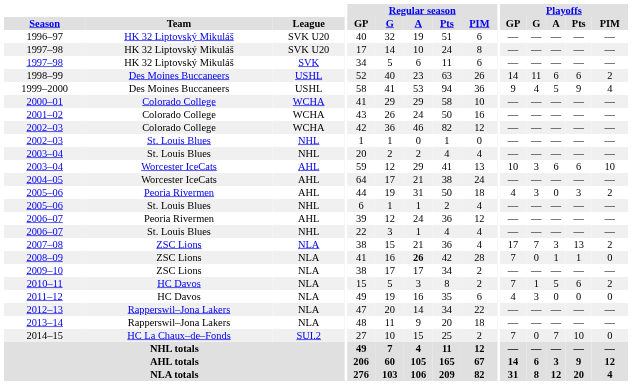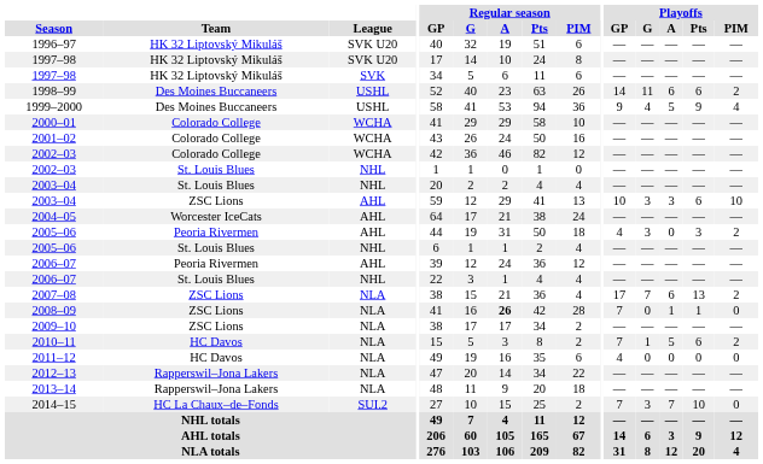 <table border="0" cellpadding="1" cellspacing="0" style="text-align:center; width:60em">
 <tr bgcolor="#e0e0e0">
 <th colspan="3" bgcolor="#ffffff"></th>
 <th rowspan="99" bgcolor="#ffffff"></th>
 <th colspan="5"><a href='#'>Regular season</a></th>
 <th rowspan="99" bgcolor="#ffffff"></th>
 <th colspan="5"><a href='#'>Playoffs</a></th>
 </tr>
 <tr bgcolor="#e0e0e0">
 <th><a href='#'>Season</a></th>
 <th>Team</th>
 <th>League</th>
 <th>GP</th>
 <th><a href='#'>G</a></th>
 <th><a href='#'>A</a></th>
 <th><a href='#'>Pts</a></th>
 <th><a href='#'>PIM</a></th>
 <th>GP</th>
 <th>G</th>
 <th>A</th>
 <th>Pts</th>
 <th>PIM</th>
 </tr>
 <tr>
 <td>1996–97</td>
 <td><a href='#'>HK 32 Liptovský Mikuláš</a></td>
 <td>SVK U20</td>
 <td>40</td>
 <td>32</td>
 <td>19</td>
 <td>51</td>
 <td>6</td>
 <td>—</td>
 <td>—</td>
 <td>—</td>
 <td>—</td>
 <td>—</td>
 </tr>
 <tr bgcolor="#f0f0f0">
 <td>1997–98</td>
 <td>HK 32 Liptovský Mikuláš</td>
 <td>SVK U20</td>
 <td>17</td>
 <td>14</td>
 <td>10</td>
 <td>24</td>
 <td>8</td>
 <td>—</td>
 <td>—</td>
 <td>—</td>
 <td>—</td>
 <td>—</td>
 </tr>
 <tr>
 <td><a href='#'>1997–98</a></td>
 <td>HK 32 Liptovský Mikuláš</td>
 <td><a href='#'>SVK</a></td>
 <td>34</td>
 <td>5</td>
 <td>6</td>
 <td>11</td>
 <td>6</td>
 <td>—</td>
 <td>—</td>
 <td>—</td>
 <td>—</td>
 <td>—</td>
 </tr>
 <tr bgcolor="#f0f0f0">
 <td>1998–99</td>
 <td><a href='#'>Des Moines Buccaneers</a></td>
 <td><a href='#'>USHL</a></td>
 <td>52</td>
 <td>40</td>
 <td>23</td>
 <td>63</td>
 <td>26</td>
 <td>14</td>
 <td>11</td>
 <td>6</td>
 <td>6</td>
 <td>2</td>
 </tr>
 <tr>
 <td>1999–2000</td>
 <td>Des Moines Buccaneers</td>
 <td>USHL</td>
 <td>58</td>
 <td>41</td>
 <td>53</td>
 <td>94</td>
 <td>36</td>
 <td>9</td>
 <td>4</td>
 <td>5</td>
 <td>9</td>
 <td>4</td>
 </tr>
 <tr bgcolor="#f0f0f0">
 <td><a href='#'>2000–01</a></td>
 <td><a href='#'>Colorado College</a></td>
 <td><a href='#'>WCHA</a></td>
 <td>41</td>
 <td>29</td>
 <td>29</td>
 <td>58</td>
 <td>10</td>
 <td>—</td>
 <td>—</td>
 <td>—</td>
 <td>—</td>
 <td>—</td>
 </tr>
 <tr>
 <td><a href='#'>2001–02</a></td>
 <td>Colorado College</td>
 <td>WCHA</td>
 <td>43</td>
 <td>26</td>
 <td>24</td>
 <td>50</td>
 <td>16</td>
 <td>—</td>
 <td>—</td>
 <td>—</td>
 <td>—</td>
 <td>—</td>
 </tr>
 <tr bgcolor="#f0f0f0">
 <td><a href='#'>2002–03</a></td>
 <td>Colorado College</td>
 <td>WCHA</td>
 <td>42</td>
 <td>36</td>
 <td>46</td>
 <td>82</td>
 <td>12</td>
 <td>—</td>
 <td>—</td>
 <td>—</td>
 <td>—</td>
 <td>—</td>
 </tr>
 <tr>
 <td><a href='#'>2002–03</a></td>
 <td><a href='#'>St. Louis Blues</a></td>
 <td><a href='#'>NHL</a></td>
 <td>1</td>
 <td>1</td>
 <td>0</td>
 <td>1</td>
 <td>0</td>
 <td>—</td>
 <td>—</td>
 <td>—</td>
 <td>—</td>
 <td>—</td>
 </tr>
 <tr bgcolor="#f0f0f0">
 <td><a href='#'>2003–04</a></td>
 <td>St. Louis Blues</td>
 <td>NHL</td>
 <td>20</td>
 <td>2</td>
 <td>2</td>
 <td>4</td>
 <td>4</td>
 <td>—</td>
 <td>—</td>
 <td>—</td>
 <td>—</td>
 <td>—</td>
 </tr>
 <tr>
 <td><a href='#'>2003–04</a></td>
-<td><a href='#'>Worcester IceCats</a></td>
+<td>ZSC Lions</td>
 <td><a href='#'>AHL</a></td>
 <td>59</td>
 <td>12</td>
 <td>29</td>
 <td>41</td>
 <td>13</td>
 <td>10</td>
 <td>3</td>
-<td>6</td>
+<td>3</td>
 <td>6</td>
 <td>10</td>
 </tr>
 <tr bgcolor="#f0f0f0">
 <td><a href='#'>2004–05</a></td>
 <td>Worcester IceCats</td>
 <td>AHL</td>
 <td>64</td>
 <td>17</td>
 <td>21</td>
 <td>38</td>
 <td>24</td>
 <td>—</td>
 <td>—</td>
 <td>—</td>
 <td>—</td>
 <td>—</td>
 </tr>
 <tr>
 <td><a href='#'>2005–06</a></td>
 <td><a href='#'>Peoria Rivermen</a></td>
 <td>AHL</td>
 <td>44</td>
 <td>19</td>
 <td>31</td>
 <td>50</td>
 <td>18</td>
 <td>4</td>
 <td>3</td>
 <td>0</td>
 <td>3</td>
 <td>2</td>
 </tr>
 <tr bgcolor="#f0f0f0">
 <td><a href='#'>2005–06</a></td>
 <td>St. Louis Blues</td>
 <td>NHL</td>
 <td>6</td>
 <td>1</td>
 <td>1</td>
 <td>2</td>
 <td>4</td>
 <td>—</td>
 <td>—</td>
 <td>—</td>
 <td>—</td>
 <td>—</td>
 </tr>
 <tr>
 <td><a href='#'>2006–07</a></td>
 <td>Peoria Rivermen</td>
 <td>AHL</td>
 <td>39</td>
 <td>12</td>
 <td>24</td>
 <td>36</td>
 <td>12</td>
 <td>—</td>
 <td>—</td>
 <td>—</td>
 <td>—</td>
 <td>—</td>
 </tr>
 <tr bgcolor="#f0f0f0">
 <td><a href='#'>2006–07</a></td>
 <td>St. Louis Blues</td>
 <td>NHL</td>
 <td>22</td>
 <td>3</td>
 <td>1</td>
 <td>4</td>
 <td>4</td>
 <td>—</td>
 <td>—</td>
 <td>—</td>
 <td>—</td>
 <td>—</td>
 </tr>
 <tr>
 <td><a href='#'>2007–08</a></td>
 <td><a href='#'>ZSC Lions</a></td>
 <td><a href='#'>NLA</a></td>
 <td>38</td>
 <td>15</td>
 <td>21</td>
 <td>36</td>
 <td>4</td>
 <td>17</td>
 <td>7</td>
-<td>3</td>
+<td>6</td>
 <td>13</td>
 <td>2</td>
 </tr>
 <tr bgcolor="#f0f0f0">
 <td><a href='#'>2008–09</a></td>
 <td>ZSC Lions</td>
 <td>NLA</td>
 <td>41</td>
 <td>16</td>
 <td><strong>26</strong></td>
 <td>42</td>
 <td>28</td>
 <td>7</td>
 <td>0</td>
 <td>1</td>
 <td>1</td>
 <td>0</td>
 </tr>
 <tr>
 <td><a href='#'>2009–10</a></td>
 <td>ZSC Lions</td>
 <td>NLA</td>
 <td>38</td>
 <td>17</td>
 <td>17</td>
 <td>34</td>
 <td>2</td>
 <td>—</td>
 <td>—</td>
 <td>—</td>
 <td>—</td>
 <td>—</td>
 </tr>
 <tr bgcolor="#f0f0f0">
 <td><a href='#'>2010–11</a></td>
 <td><a href='#'>HC Davos</a></td>
 <td>NLA</td>
 <td>15</td>
 <td>5</td>
 <td>3</td>
 <td>8</td>
 <td>2</td>
 <td>7</td>
 <td>1</td>
 <td>5</td>
 <td>6</td>
 <td>2</td>
 </tr>
 <tr>
 <td><a href='#'>2011–12</a></td>
 <td>HC Davos</td>
 <td>NLA</td>
 <td>49</td>
 <td>19</td>
 <td>16</td>
 <td>35</td>
 <td>6</td>
 <td>4</td>
-<td>3</td>
+<td>0</td>
 <td>0</td>
 <td>0</td>
 <td>0</td>
 </tr>
 <tr bgcolor="#f0f0f0">
 <td><a href='#'>2012–13</a></td>
 <td><a href='#'>Rapperswil–Jona Lakers</a></td>
 <td>NLA</td>
 <td>47</td>
 <td>20</td>
 <td>14</td>
 <td>34</td>
 <td>22</td>
 <td>—</td>
 <td>—</td>
 <td>—</td>
 <td>—</td>
 <td>—</td>
 </tr>
 <tr>
 <td><a href='#'>2013–14</a></td>
 <td>Rapperswil–Jona Lakers</td>
 <td>NLA</td>
 <td>48</td>
 <td>11</td>
 <td>9</td>
 <td>20</td>
 <td>18</td>
 <td>—</td>
 <td>—</td>
 <td>—</td>
 <td>—</td>
 <td>—</td>
 </tr>
 <tr bgcolor="#f0f0f0">
 <td>2014–15</td>
 <td><a href='#'>HC La Chaux–de–Fonds</a></td>
 <td><a href='#'>SUI.2</a></td>
 <td>27</td>
 <td>10</td>
 <td>15</td>
 <td>25</td>
 <td>2</td>
 <td>7</td>
-<td>0</td>
+<td>3</td>
 <td>7</td>
 <td>10</td>
 <td>0</td>
 </tr>
 <tr bgcolor="#e0e0e0">
 <th colspan="3">NHL totals</th>
 <th>49</th>
 <th>7</th>
 <th>4</th>
 <th>11</th>
 <th>12</th>
 <th>—</th>
 <th>—</th>
 <th>—</th>
 <th>—</th>
 <th>—</th>
 </tr>
 <tr bgcolor="#e0e0e0">
 <th colspan="3">AHL totals</th>
 <th>206</th>
 <th>60</th>
 <th>105</th>
 <th>165</th>
 <th>67</th>
 <th>14</th>
 <th>6</th>
 <th>3</th>
 <th>9</th>
 <th>12</th>
 </tr>
 <tr bgcolor="#e0e0e0">
 <th colspan="3">NLA totals</th>
 <th>276</th>
 <th>103</th>
 <th>106</th>
 <th>209</th>
 <th>82</th>
 <th>31</th>
 <th>8</th>
 <th>12</th>
 <th>20</th>
 <th>4</th>
 </tr>
 </table>
